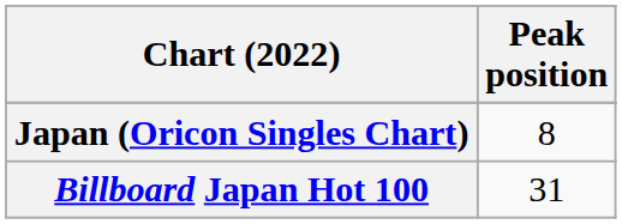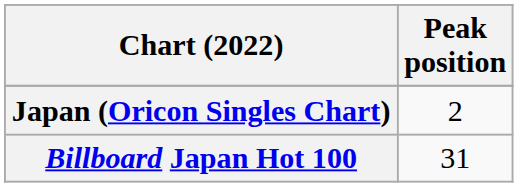 <table class="wikitable sortable plainrowheaders" style="text-align:center;">
 <tr>
 <th scope="col">Chart (2022)</th>
 <th scope="col">Peak<br>position</th>
 </tr>
 <tr>
 </tr>
 <tr>
 <th scope="row">Japan (<a href='#'>Oricon Singles Chart</a>)</th>
-<td>8</td>
+<td>2</td>
 </tr>
 <tr>
 <th scope="row"><em><a href='#'>Billboard</a></em> <a href='#'>Japan Hot 100</a></th>
 <td>31</td>
 </tr>
 </table>
